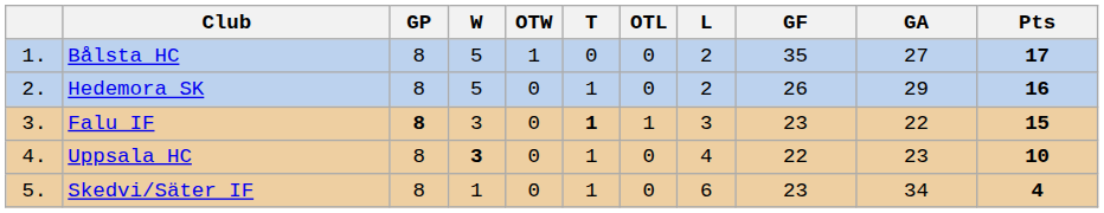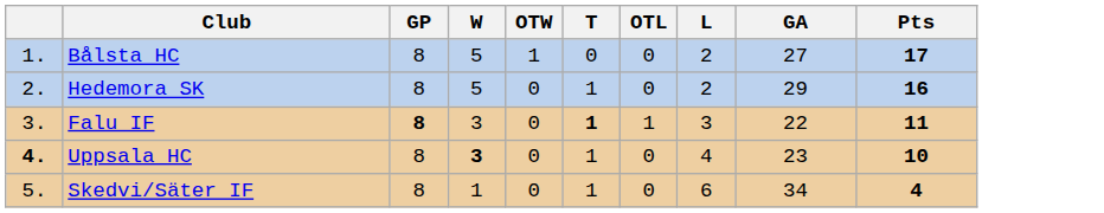 <table class="wikitable">
 <tr>
 <th width="30"></th>
 <th width="200">Club</th>
 <th width="30">GP</th>
 <th width="30">W</th>
 <th width="30">OTW</th>
 <th width="30">T</th>
 <th width="30">OTL</th>
 <th width="30">L</th>
-<th width="70">GF</th>
 <th width="70">GA</th>
 <th width="70">Pts</th>
 </tr>
 <tr bgcolor="#BCD2EE" align="center">
 <td>1.</td>
 <td align="left"><a href='#'>Bålsta HC</a></td>
 <td>8</td>
 <td>5</td>
 <td>1</td>
 <td>0</td>
 <td>0</td>
 <td>2</td>
-<td>35</td>
 <td>27</td>
 <td><strong>17</strong></td>
 </tr>
 <tr bgcolor="#BCD2EE" align="center">
 <td>2.</td>
 <td align="left"><a href='#'>Hedemora SK</a></td>
 <td>8</td>
 <td>5</td>
 <td>0</td>
 <td>1</td>
 <td>0</td>
 <td>2</td>
-<td>26</td>
 <td>29</td>
 <td><strong>16</strong></td>
 </tr>
 <tr bgcolor="#EECFA1" align="center">
 <td>3.</td>
 <td align="left"><a href='#'>Falu IF</a></td>
 <td><strong>8</strong></td>
 <td>3</td>
 <td>0</td>
 <td><strong>1</strong></td>
 <td>1</td>
 <td>3</td>
-<td>23</td>
 <td>22</td>
-<td><strong>15</strong></td>
+<td><strong>11</strong></td>
 </tr>
 <tr bgcolor="#EECFA1" align="center">
-<td>4.</td>
+<td><strong>4.</strong></td>
 <td align="left"><a href='#'>Uppsala HC</a></td>
 <td>8</td>
 <td><strong>3</strong></td>
 <td>0</td>
 <td>1</td>
 <td>0</td>
 <td>4</td>
-<td>22</td>
 <td>23</td>
 <td><strong>10</strong></td>
 </tr>
 <tr bgcolor="#EECFA1" align="center">
 <td>5.</td>
 <td align="left"><a href='#'>Skedvi/Säter IF</a></td>
 <td>8</td>
 <td>1</td>
 <td>0</td>
 <td>1</td>
 <td>0</td>
 <td>6</td>
-<td>23</td>
 <td>34</td>
 <td><strong>4</strong></td>
 </tr>
 </table>
